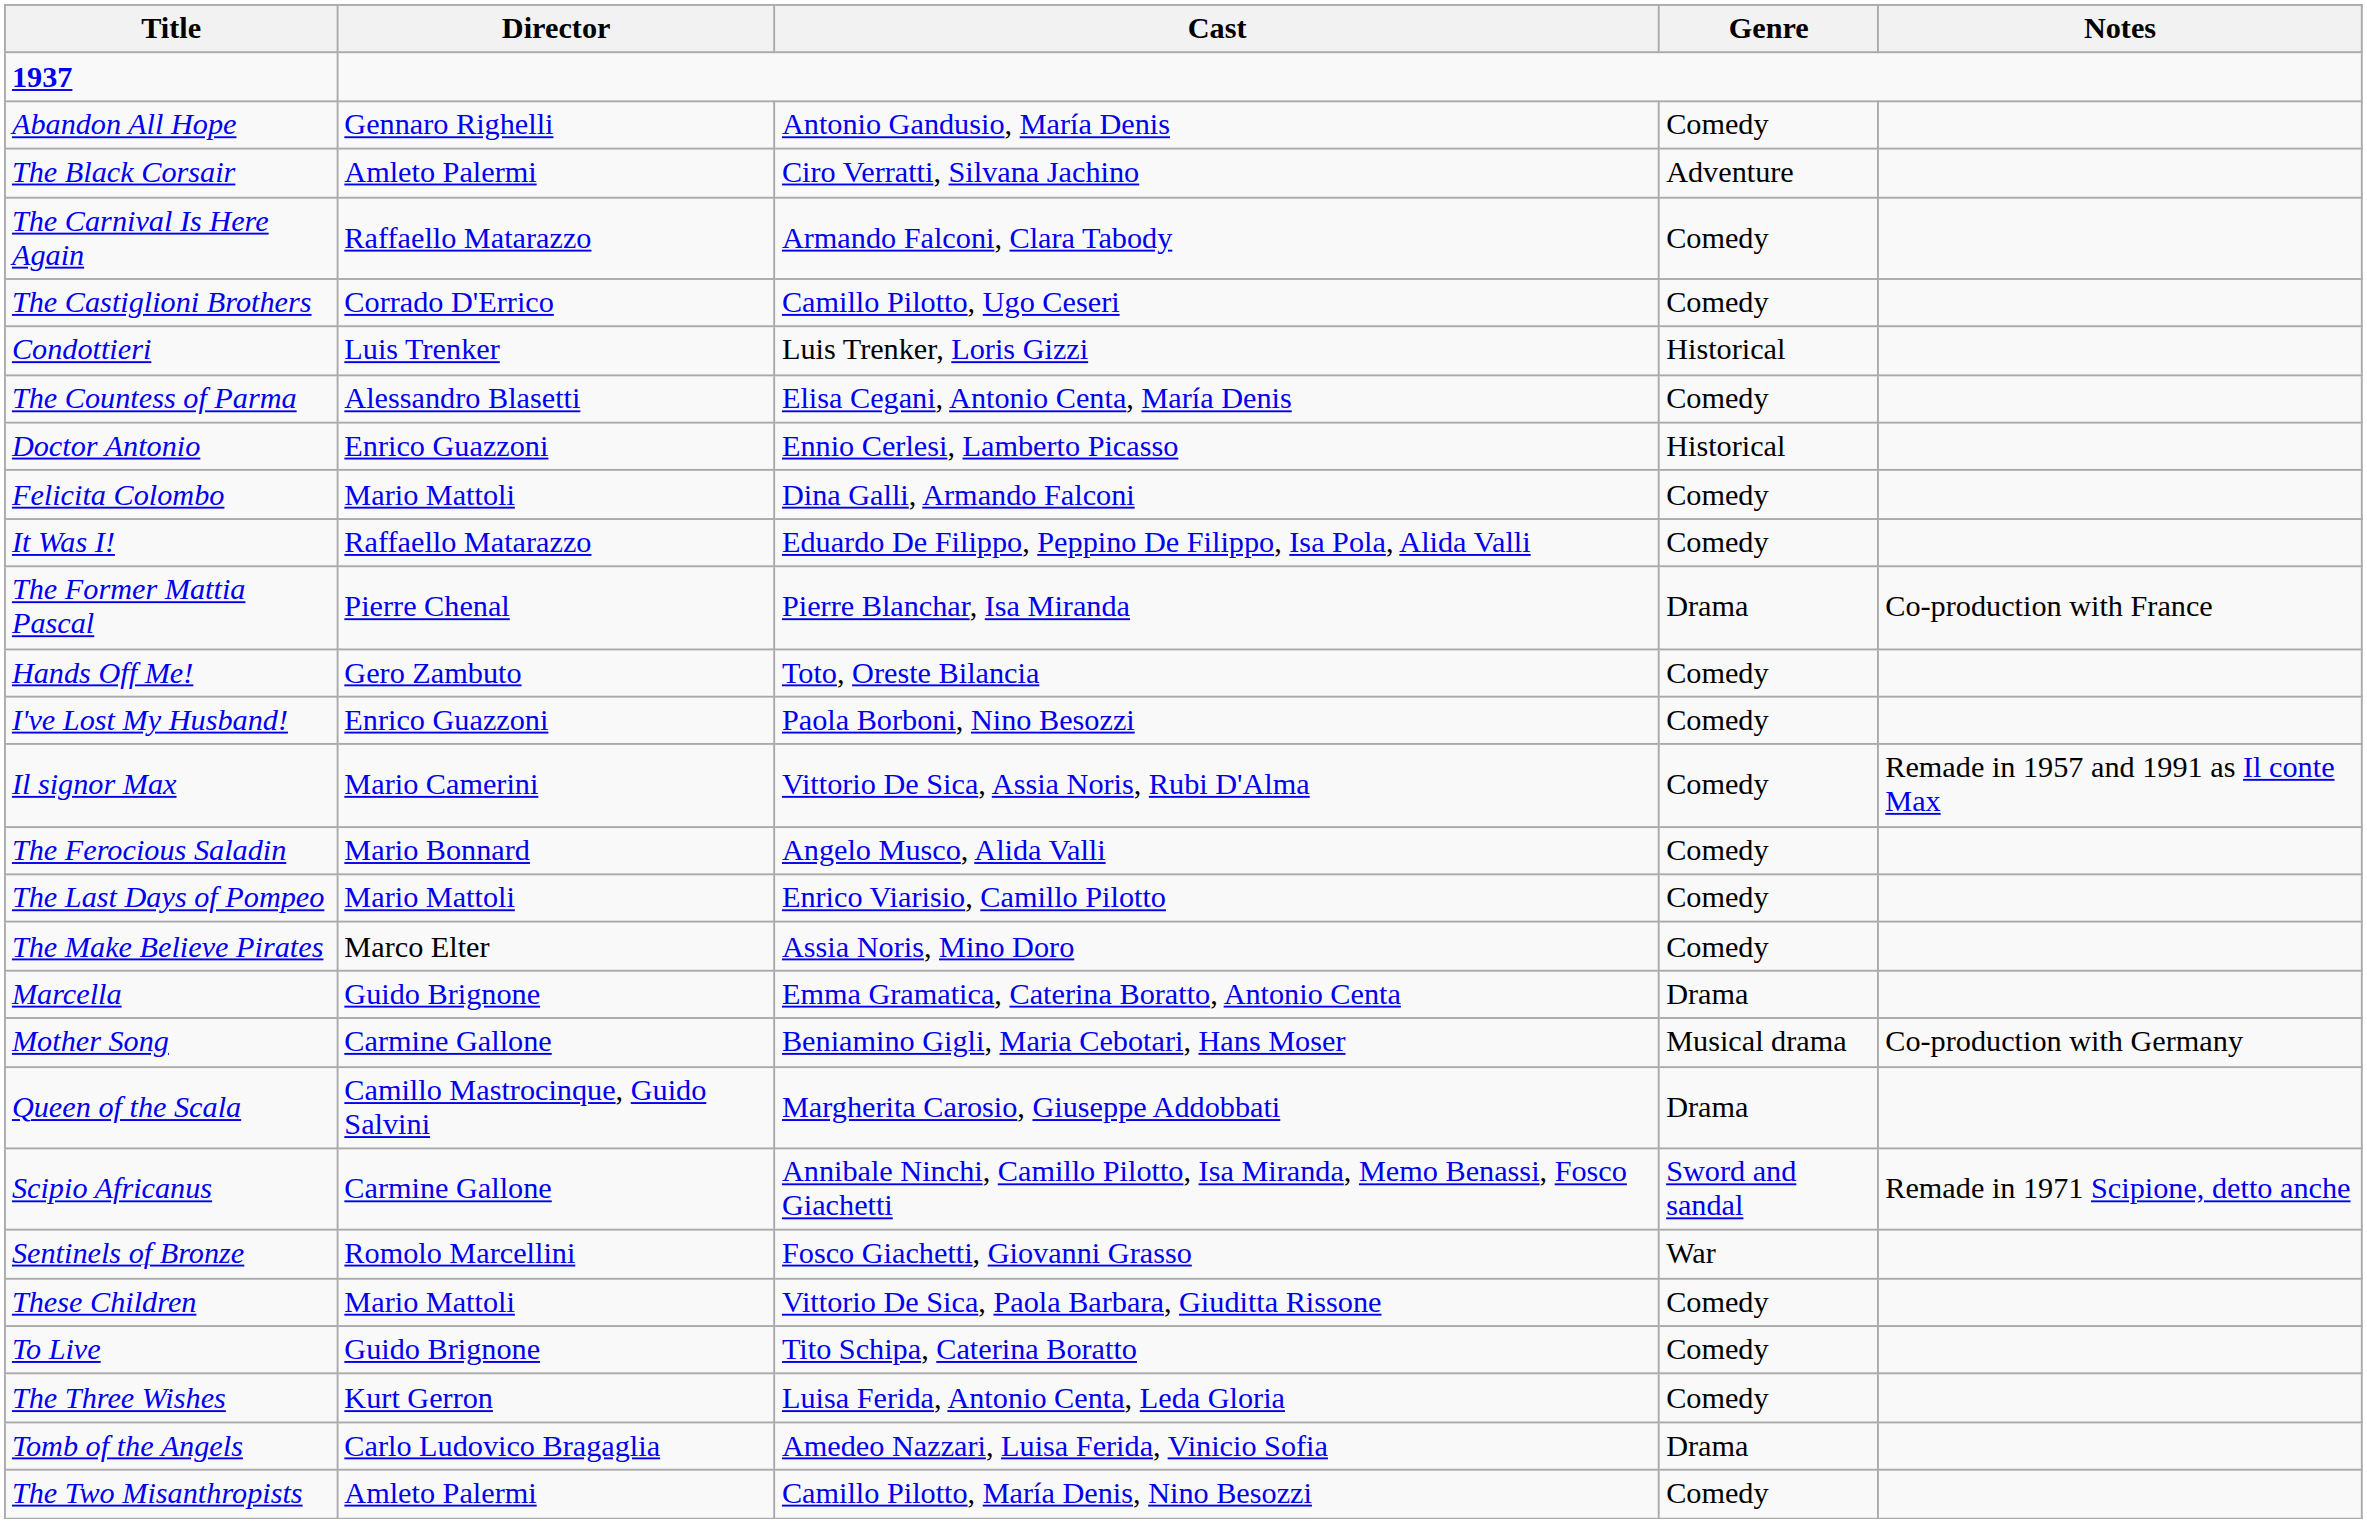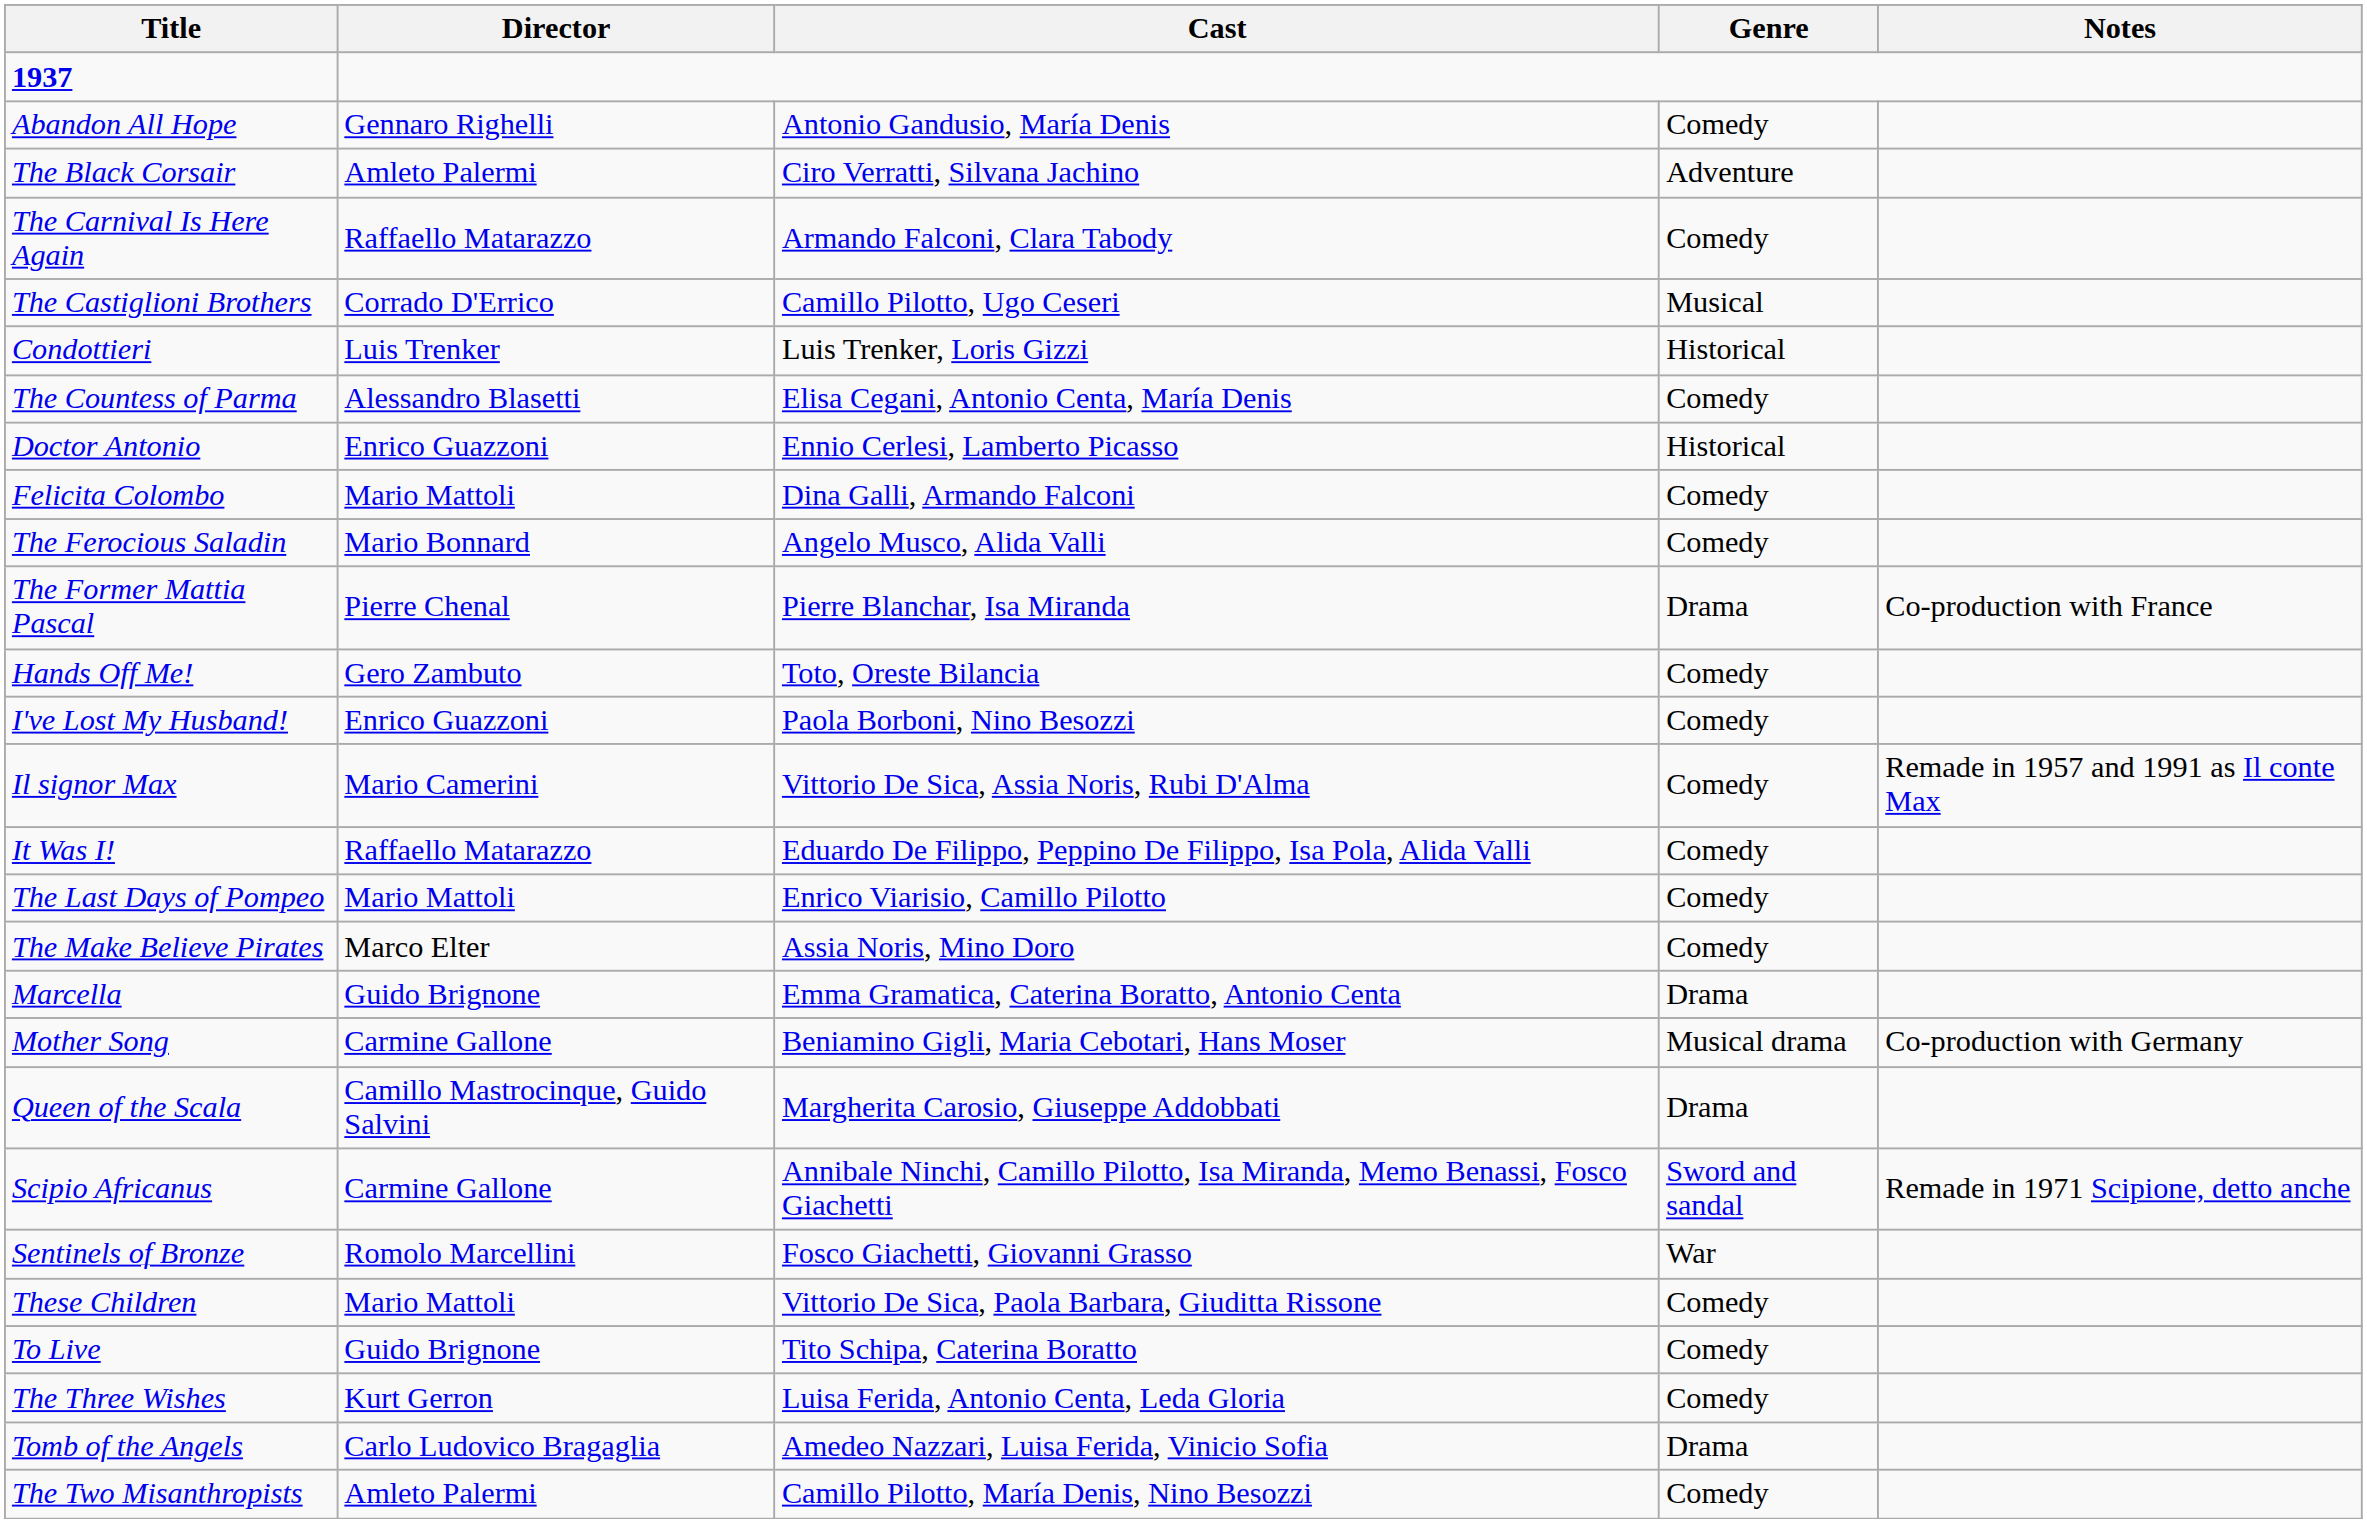 <table class="wikitable">
 <tr>
 <th>Title</th>
 <th>Director</th>
 <th>Cast</th>
 <th>Genre</th>
 <th>Notes</th>
 </tr>
 <tr>
 <td><strong><a href='#'>1937</a></strong></td>
 </tr>
 <tr>
 <td><em><a href='#'>Abandon All Hope</a></em></td>
 <td><a href='#'>Gennaro Righelli</a></td>
 <td><a href='#'>Antonio Gandusio</a>, <a href='#'>María Denis</a></td>
 <td>Comedy</td>
 <td></td>
 </tr>
 <tr>
 <td><em><a href='#'>The Black Corsair</a></em></td>
 <td><a href='#'>Amleto Palermi</a></td>
 <td><a href='#'>Ciro Verratti</a>, <a href='#'>Silvana Jachino</a></td>
 <td>Adventure</td>
 <td></td>
 </tr>
 <tr>
 <td><em><a href='#'>The Carnival Is Here Again</a></em></td>
 <td><a href='#'>Raffaello Matarazzo</a></td>
 <td><a href='#'>Armando Falconi</a>, <a href='#'>Clara Tabody</a></td>
 <td>Comedy</td>
 <td></td>
 </tr>
 <tr>
 <td><em><a href='#'>The Castiglioni Brothers</a></em></td>
 <td><a href='#'>Corrado D'Errico</a></td>
 <td><a href='#'>Camillo Pilotto</a>, <a href='#'>Ugo Ceseri</a></td>
-<td>Comedy</td>
+<td>Musical</td>
 <td></td>
 </tr>
 <tr>
 <td><em><a href='#'>Condottieri</a></em></td>
 <td><a href='#'>Luis Trenker</a></td>
 <td>Luis Trenker, <a href='#'>Loris Gizzi</a></td>
 <td>Historical</td>
 <td></td>
 </tr>
 <tr>
 <td><em><a href='#'>The Countess of Parma</a></em></td>
 <td><a href='#'>Alessandro Blasetti</a></td>
 <td><a href='#'>Elisa Cegani</a>, <a href='#'>Antonio Centa</a>, <a href='#'>María Denis </a></td>
 <td>Comedy</td>
 <td></td>
 </tr>
 <tr>
 <td><em><a href='#'>Doctor Antonio</a></em></td>
 <td><a href='#'>Enrico Guazzoni</a></td>
 <td><a href='#'>Ennio Cerlesi</a>, <a href='#'>Lamberto Picasso </a></td>
 <td>Historical</td>
 <td></td>
 </tr>
 <tr>
 <td><em><a href='#'>Felicita Colombo</a></em></td>
 <td><a href='#'>Mario Mattoli</a></td>
 <td><a href='#'>Dina Galli</a>, <a href='#'>Armando Falconi</a></td>
 <td>Comedy</td>
 <td></td>
 </tr>
 <tr>
-<td><em><a href='#'>It Was I!</a></em></td>
-<td><a href='#'>Raffaello Matarazzo</a></td>
-<td><a href='#'>Eduardo De Filippo</a>, <a href='#'>Peppino De Filippo</a>, <a href='#'>Isa Pola</a>, <a href='#'>Alida Valli</a></td>
+<td><em><a href='#'>The Ferocious Saladin</a></em></td>
+<td><a href='#'>Mario Bonnard</a></td>
+<td><a href='#'>Angelo Musco</a>, <a href='#'>Alida Valli</a></td>
 <td>Comedy</td>
 <td></td>
 </tr>
 <tr>
 <td><em><a href='#'>The Former Mattia Pascal</a></em></td>
 <td><a href='#'>Pierre Chenal</a></td>
 <td><a href='#'>Pierre Blanchar</a>, <a href='#'>Isa Miranda</a></td>
 <td>Drama</td>
 <td>Co-production with France</td>
 </tr>
 <tr>
 <td><em><a href='#'>Hands Off Me!</a></em></td>
 <td><a href='#'>Gero Zambuto</a></td>
 <td><a href='#'>Toto</a>, <a href='#'>Oreste Bilancia</a></td>
 <td>Comedy</td>
 <td></td>
 </tr>
 <tr>
 <td><em><a href='#'>I've Lost My Husband!</a></em></td>
 <td><a href='#'>Enrico Guazzoni</a></td>
 <td><a href='#'>Paola Borboni</a>, <a href='#'>Nino Besozzi</a></td>
 <td>Comedy</td>
 <td></td>
 </tr>
 <tr>
 <td><em><a href='#'>Il signor Max</a></em></td>
 <td><a href='#'>Mario Camerini</a></td>
 <td><a href='#'>Vittorio De Sica</a>, <a href='#'>Assia Noris</a>, <a href='#'>Rubi D'Alma</a></td>
 <td>Comedy</td>
 <td>Remade in 1957 and 1991 as <a href='#'>Il conte Max</a></td>
 </tr>
 <tr>
-<td><em><a href='#'>The Ferocious Saladin</a></em></td>
-<td><a href='#'>Mario Bonnard</a></td>
-<td><a href='#'>Angelo Musco</a>, <a href='#'>Alida Valli</a></td>
+<td><em><a href='#'>It Was I!</a></em></td>
+<td><a href='#'>Raffaello Matarazzo</a></td>
+<td><a href='#'>Eduardo De Filippo</a>, <a href='#'>Peppino De Filippo</a>, <a href='#'>Isa Pola</a>, <a href='#'>Alida Valli</a></td>
 <td>Comedy</td>
 <td></td>
 </tr>
 <tr>
 <td><em><a href='#'>The Last Days of Pompeo</a></em></td>
 <td><a href='#'>Mario Mattoli</a></td>
 <td><a href='#'>Enrico Viarisio</a>, <a href='#'>Camillo Pilotto</a></td>
 <td>Comedy</td>
 <td></td>
 </tr>
 <tr>
 <td><em><a href='#'>The Make Believe Pirates</a></em></td>
 <td>Marco Elter</td>
 <td><a href='#'>Assia Noris</a>, <a href='#'>Mino Doro</a></td>
 <td>Comedy</td>
 <td></td>
 </tr>
 <tr>
 <td><em><a href='#'>Marcella</a></em></td>
 <td><a href='#'>Guido Brignone</a></td>
 <td><a href='#'>Emma Gramatica</a>, <a href='#'>Caterina Boratto</a>, <a href='#'>Antonio Centa</a></td>
 <td>Drama</td>
 <td></td>
 </tr>
 <tr>
 <td><em><a href='#'>Mother Song</a></em></td>
 <td><a href='#'>Carmine Gallone</a></td>
 <td><a href='#'>Beniamino Gigli</a>, <a href='#'>Maria Cebotari</a>, <a href='#'>Hans Moser</a></td>
 <td>Musical drama</td>
 <td>Co-production with Germany</td>
 </tr>
 <tr>
 <td><em><a href='#'>Queen of the Scala</a></em></td>
 <td><a href='#'>Camillo Mastrocinque</a>, <a href='#'>Guido Salvini</a></td>
 <td><a href='#'>Margherita Carosio</a>, <a href='#'>Giuseppe Addobbati</a></td>
 <td>Drama</td>
 <td></td>
 </tr>
 <tr>
 <td><em><a href='#'>Scipio Africanus</a></em></td>
 <td><a href='#'>Carmine Gallone</a></td>
 <td><a href='#'>Annibale Ninchi</a>, <a href='#'>Camillo Pilotto</a>, <a href='#'>Isa Miranda</a>, <a href='#'>Memo Benassi</a>, <a href='#'>Fosco Giachetti</a></td>
 <td><a href='#'>Sword and sandal</a></td>
 <td>Remade in 1971 <a href='#'>Scipione, detto anche</a></td>
 </tr>
 <tr>
 <td><em><a href='#'>Sentinels of Bronze</a></em></td>
 <td><a href='#'>Romolo Marcellini</a></td>
 <td><a href='#'>Fosco Giachetti</a>, <a href='#'>Giovanni Grasso</a></td>
 <td>War</td>
 <td></td>
 </tr>
 <tr>
 <td><em><a href='#'>These Children</a></em></td>
 <td><a href='#'>Mario Mattoli</a></td>
 <td><a href='#'>Vittorio De Sica</a>, <a href='#'>Paola Barbara</a>, <a href='#'>Giuditta Rissone</a></td>
 <td>Comedy</td>
 <td></td>
 </tr>
 <tr>
 <td><em><a href='#'>To Live</a></em></td>
 <td><a href='#'>Guido Brignone</a></td>
 <td><a href='#'>Tito Schipa</a>, <a href='#'>Caterina Boratto</a></td>
 <td>Comedy</td>
 <td></td>
 </tr>
 <tr>
 <td><em><a href='#'>The Three Wishes</a></em></td>
 <td><a href='#'>Kurt Gerron</a></td>
 <td><a href='#'>Luisa Ferida</a>, <a href='#'>Antonio Centa</a>, <a href='#'>Leda Gloria</a></td>
 <td>Comedy</td>
 <td></td>
 </tr>
 <tr>
 <td><em><a href='#'>Tomb of the Angels</a></em></td>
 <td><a href='#'>Carlo Ludovico Bragaglia</a></td>
 <td><a href='#'>Amedeo Nazzari</a>, <a href='#'>Luisa Ferida</a>, <a href='#'>Vinicio Sofia</a></td>
 <td>Drama</td>
 <td></td>
 </tr>
 <tr>
 <td><em><a href='#'>The Two Misanthropists</a></em></td>
 <td><a href='#'>Amleto Palermi</a></td>
 <td><a href='#'>Camillo Pilotto</a>, <a href='#'>María Denis</a>, <a href='#'>Nino Besozzi</a></td>
 <td>Comedy</td>
 <td></td>
 </tr>
 <tr>
 </tr>
 </table>
